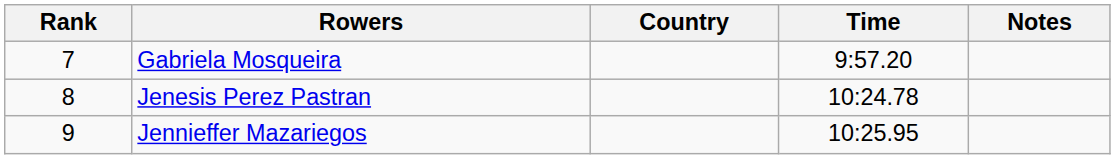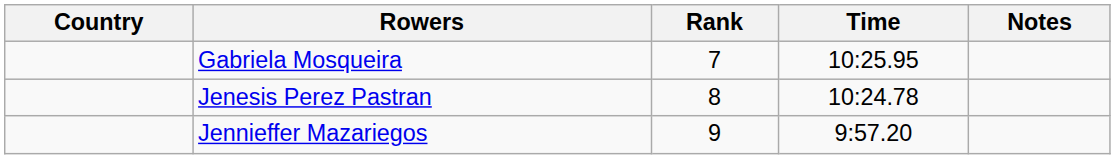 <table class="wikitable" width=60% style="text-align:center">
 <tr>
+<th>Country</th>
+<th>Rowers</th>
 <th>Rank</th>
-<th>Rowers</th>
-<th>Country</th>
 <th>Time</th>
 <th>Notes</th>
 </tr>
 <tr>
+<td align=left></td>
+<td align=left><a href='#'>Gabriela Mosqueira</a></td>
 <td>7</td>
-<td align=left><a href='#'>Gabriela Mosqueira</a></td>
-<td align=left></td>
-<td>9:57.20</td>
+<td>10:25.95</td>
 <td></td>
 </tr>
 <tr>
+<td align=left></td>
+<td align=left><a href='#'>Jenesis Perez Pastran</a></td>
 <td>8</td>
-<td align=left><a href='#'>Jenesis Perez Pastran</a></td>
-<td align=left></td>
 <td>10:24.78</td>
 <td></td>
 </tr>
 <tr>
+<td align=left></td>
+<td align=left><a href='#'>Jennieffer Mazariegos</a></td>
 <td>9</td>
-<td align=left><a href='#'>Jennieffer Mazariegos</a></td>
-<td align=left></td>
-<td>10:25.95</td>
+<td>9:57.20</td>
 <td></td>
 </tr>
 </table>
